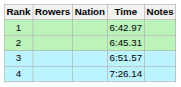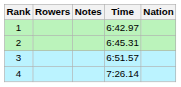 <table class="wikitable sortable" style="text-align:center">
 <tr>
 <th>Rank</th>
 <th>Rowers</th>
+<th>Notes</th>
+<th>Time</th>
 <th>Nation</th>
-<th>Time</th>
-<th>Notes</th>
 </tr>
 <tr bgcolor=bbf3bb>
 <td>1</td>
 <td align=left data-sort-value="Lorgen, Snorre"></td>
+<td></td>
+<td>6:42.97</td>
 <td align=left></td>
-<td>6:42.97</td>
-<td></td>
 </tr>
 <tr bgcolor=bbf3bb>
 <td>2</td>
 <td align=left data-sort-value="Pescatore, John"></td>
+<td></td>
+<td>6:45.31</td>
 <td align=left></td>
-<td>6:45.31</td>
-<td></td>
 </tr>
 <tr bgcolor=bbf3ff>
 <td>3</td>
 <td align=left data-sort-value="Pimenov, Nikolay"></td>
+<td></td>
+<td>6:51.57</td>
 <td align=left></td>
-<td>6:51.57</td>
-<td></td>
 </tr>
 <tr bgcolor=bbf3ff>
 <td>4</td>
 <td align=left data-sort-value="Kimura, Mitsuru"></td>
+<td></td>
+<td>7:26.14</td>
 <td align=left></td>
-<td>7:26.14</td>
-<td></td>
 </tr>
 </table>
